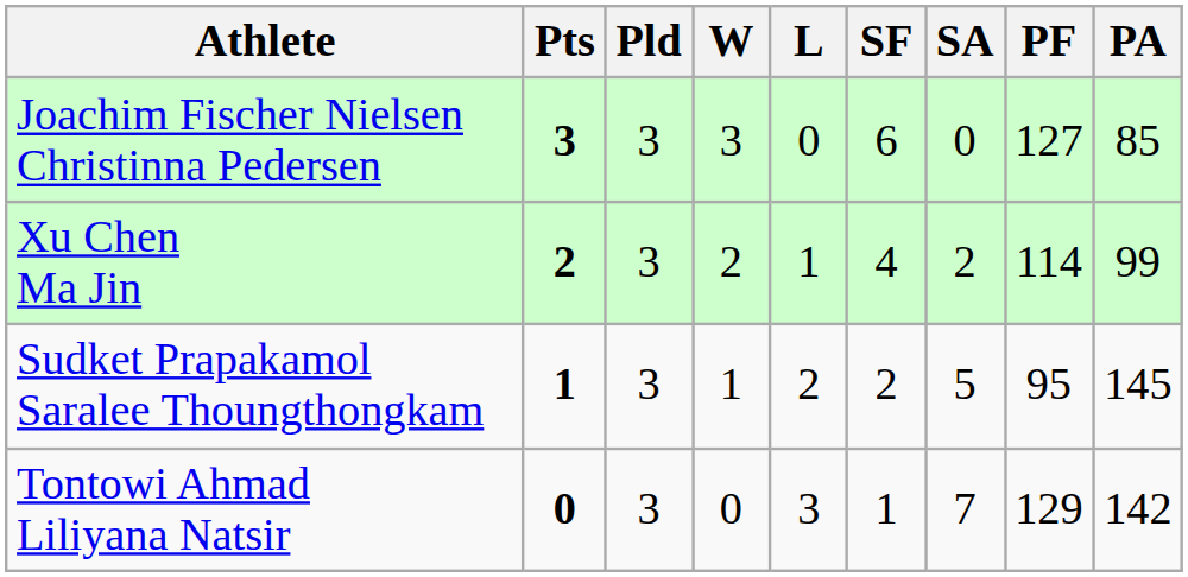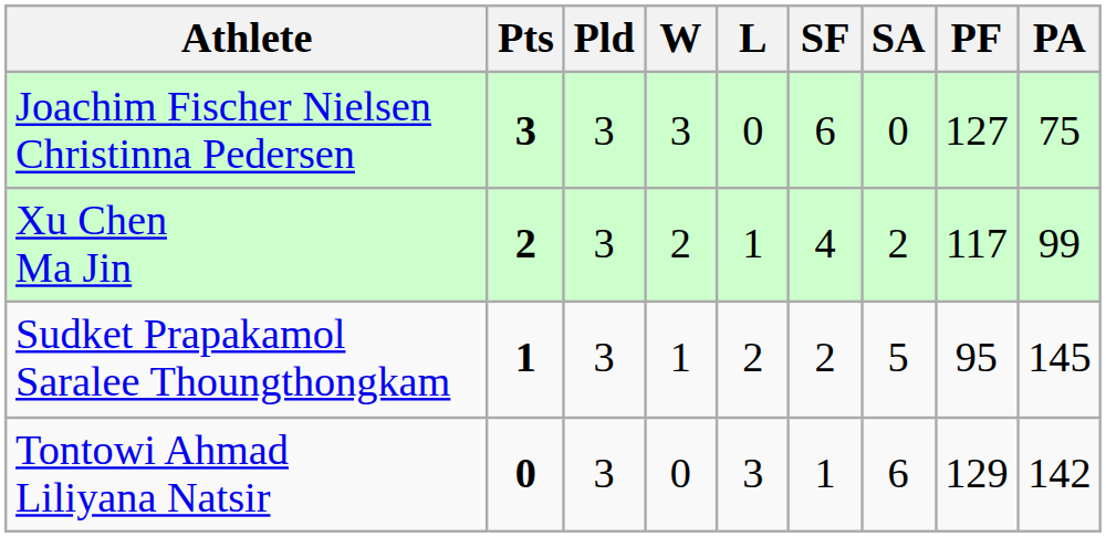 <table class=wikitable style="text-align:center">
 <tr>
 <th width=175>Athlete</th>
 <th width=20>Pts</th>
 <th width=20>Pld</th>
 <th width=20>W</th>
 <th width=20>L</th>
 <th width=20>SF</th>
 <th width=20>SA</th>
 <th width=20>PF</th>
 <th width=20>PA</th>
 </tr>
 <tr bgcolor=CCFFCC>
 <td style="text-align:left"> <a href='#'>Joachim Fischer Nielsen</a><br> <a href='#'>Christinna Pedersen</a></td>
 <td><strong>3</strong></td>
 <td>3</td>
 <td>3</td>
 <td>0</td>
 <td>6</td>
 <td>0</td>
 <td>127</td>
-<td>85</td>
+<td>75</td>
 </tr>
 <tr bgcolor=CCFFCC>
 <td style="text-align:left"> <a href='#'>Xu Chen</a><br> <a href='#'>Ma Jin</a></td>
 <td><strong>2</strong></td>
 <td>3</td>
 <td>2</td>
 <td>1</td>
 <td>4</td>
 <td>2</td>
-<td>114</td>
+<td>117</td>
 <td>99</td>
 </tr>
 <tr bgcolor=>
 <td style="text-align:left"> <a href='#'>Sudket Prapakamol</a><br> <a href='#'>Saralee Thoungthongkam</a></td>
 <td><strong>1</strong></td>
 <td>3</td>
 <td>1</td>
 <td>2</td>
 <td>2</td>
 <td>5</td>
 <td>95</td>
 <td>145</td>
 </tr>
 <tr bgcolor=>
 <td style="text-align:left"> <a href='#'>Tontowi Ahmad</a><br> <a href='#'>Liliyana Natsir</a></td>
 <td><strong>0</strong></td>
 <td>3</td>
 <td>0</td>
 <td>3</td>
 <td>1</td>
-<td>7</td>
+<td>6</td>
 <td>129</td>
 <td>142</td>
 </tr>
 </table>
